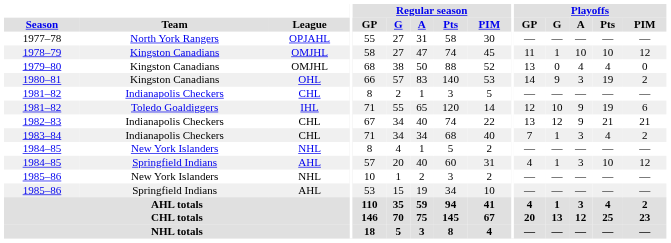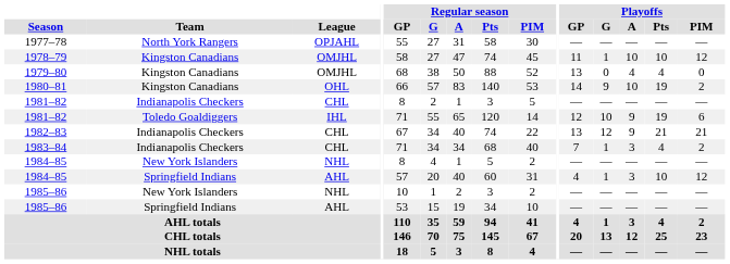 <table border="0" cellpadding="1" cellspacing="0" style="text-align:center; width:60em">
 <tr bgcolor="#e0e0e0">
 <th colspan="3" bgcolor="#ffffff"></th>
 <th rowspan="100" bgcolor="#ffffff"></th>
 <th colspan="5"><a href='#'>Regular season</a></th>
 <th rowspan="100" bgcolor="#ffffff"></th>
 <th colspan="5"><a href='#'>Playoffs</a></th>
 </tr>
 <tr bgcolor="#e0e0e0">
 <th><a href='#'>Season</a></th>
 <th>Team</th>
 <th>League</th>
 <th>GP</th>
 <th><a href='#'>G</a></th>
 <th><a href='#'>A</a></th>
 <th><a href='#'>Pts</a></th>
 <th><a href='#'>PIM</a></th>
 <th>GP</th>
 <th>G</th>
 <th>A</th>
 <th>Pts</th>
 <th>PIM</th>
 </tr>
 <tr>
 <td>1977–78</td>
 <td><a href='#'>North York Rangers</a></td>
 <td><a href='#'>OPJAHL</a></td>
 <td>55</td>
 <td>27</td>
 <td>31</td>
 <td>58</td>
 <td>30</td>
 <td>—</td>
 <td>—</td>
 <td>—</td>
 <td>—</td>
 <td>—</td>
 </tr>
 <tr bgcolor="#f0f0f0">
 <td><a href='#'>1978–79</a></td>
 <td><a href='#'>Kingston Canadians</a></td>
 <td><a href='#'>OMJHL</a></td>
 <td>58</td>
 <td>27</td>
 <td>47</td>
 <td>74</td>
 <td>45</td>
 <td>11</td>
 <td>1</td>
 <td>10</td>
 <td>10</td>
 <td>12</td>
 </tr>
 <tr>
 <td><a href='#'>1979–80</a></td>
 <td>Kingston Canadians</td>
 <td>OMJHL</td>
 <td>68</td>
 <td>38</td>
 <td>50</td>
 <td>88</td>
 <td>52</td>
 <td>13</td>
 <td>0</td>
 <td>4</td>
 <td>4</td>
 <td>0</td>
 </tr>
 <tr bgcolor="#f0f0f0">
 <td><a href='#'>1980–81</a></td>
 <td>Kingston Canadians</td>
 <td><a href='#'>OHL</a></td>
 <td>66</td>
 <td>57</td>
 <td>83</td>
 <td>140</td>
 <td>53</td>
 <td>14</td>
 <td>9</td>
-<td>3</td>
+<td>10</td>
 <td>19</td>
 <td>2</td>
 </tr>
 <tr>
 <td><a href='#'>1981–82</a></td>
 <td><a href='#'>Indianapolis Checkers</a></td>
 <td><a href='#'>CHL</a></td>
 <td>8</td>
 <td>2</td>
 <td>1</td>
 <td>3</td>
 <td>5</td>
 <td>—</td>
 <td>—</td>
 <td>—</td>
 <td>—</td>
 <td>—</td>
 </tr>
 <tr bgcolor="#f0f0f0">
 <td><a href='#'>1981–82</a></td>
 <td><a href='#'>Toledo Goaldiggers</a></td>
 <td><a href='#'>IHL</a></td>
 <td>71</td>
 <td>55</td>
 <td>65</td>
 <td>120</td>
 <td>14</td>
 <td>12</td>
 <td>10</td>
 <td>9</td>
 <td>19</td>
 <td>6</td>
 </tr>
 <tr>
 <td><a href='#'>1982–83</a></td>
 <td>Indianapolis Checkers</td>
 <td>CHL</td>
 <td>67</td>
 <td>34</td>
 <td>40</td>
 <td>74</td>
 <td>22</td>
 <td>13</td>
 <td>12</td>
 <td>9</td>
 <td>21</td>
 <td>21</td>
 </tr>
 <tr bgcolor="#f0f0f0">
 <td><a href='#'>1983–84</a></td>
 <td>Indianapolis Checkers</td>
 <td>CHL</td>
 <td>71</td>
 <td>34</td>
 <td>34</td>
 <td>68</td>
 <td>40</td>
 <td>7</td>
 <td>1</td>
 <td>3</td>
 <td>4</td>
 <td>2</td>
 </tr>
 <tr>
 <td><a href='#'>1984–85</a></td>
 <td><a href='#'>New York Islanders</a></td>
 <td><a href='#'>NHL</a></td>
 <td>8</td>
 <td>4</td>
 <td>1</td>
 <td>5</td>
 <td>2</td>
 <td>—</td>
 <td>—</td>
 <td>—</td>
 <td>—</td>
 <td>—</td>
 </tr>
 <tr bgcolor="#f0f0f0">
 <td><a href='#'>1984–85</a></td>
 <td><a href='#'>Springfield Indians</a></td>
 <td><a href='#'>AHL</a></td>
 <td>57</td>
 <td>20</td>
 <td>40</td>
 <td>60</td>
 <td>31</td>
 <td>4</td>
 <td>1</td>
 <td>3</td>
 <td>10</td>
 <td>12</td>
 </tr>
 <tr>
 <td><a href='#'>1985–86</a></td>
 <td>New York Islanders</td>
 <td>NHL</td>
 <td>10</td>
 <td>1</td>
 <td>2</td>
 <td>3</td>
 <td>2</td>
 <td>—</td>
 <td>—</td>
 <td>—</td>
 <td>—</td>
 <td>—</td>
 </tr>
 <tr bgcolor="#f0f0f0">
 <td><a href='#'>1985–86</a></td>
 <td>Springfield Indians</td>
 <td>AHL</td>
 <td>53</td>
 <td>15</td>
 <td>19</td>
 <td>34</td>
 <td>10</td>
 <td>—</td>
 <td>—</td>
 <td>—</td>
 <td>—</td>
 <td>—</td>
 </tr>
 <tr bgcolor="#e0e0e0">
 <th colspan="3">AHL totals</th>
 <th>110</th>
 <th>35</th>
 <th>59</th>
 <th>94</th>
 <th>41</th>
 <th>4</th>
 <th>1</th>
 <th>3</th>
 <th>4</th>
 <th>2</th>
 </tr>
 <tr bgcolor="#e0e0e0">
 <th colspan="3">CHL totals</th>
 <th>146</th>
 <th>70</th>
 <th>75</th>
 <th>145</th>
 <th>67</th>
 <th>20</th>
 <th>13</th>
 <th>12</th>
 <th>25</th>
 <th>23</th>
 </tr>
 <tr bgcolor="#e0e0e0">
 <th colspan="3">NHL totals</th>
 <th>18</th>
 <th>5</th>
 <th>3</th>
 <th>8</th>
 <th>4</th>
 <th>—</th>
 <th>—</th>
 <th>—</th>
 <th>—</th>
 <th>—</th>
 </tr>
 </table>
